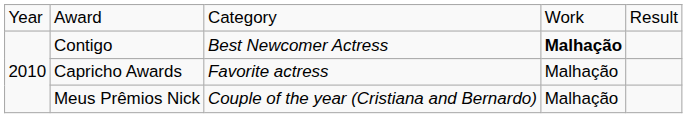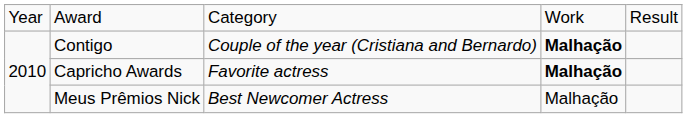 <table class="wikitable">
 <tr>
 <td>Year</td>
 <td>Award</td>
 <td>Category</td>
 <td>Work</td>
 <td>Result</td>
 </tr>
 <tr>
 <td rowspan="3">2010</td>
 <td>Contigo</td>
-<td><em>Best Newcomer Actress</em></td>
+<td><em>Couple of the year (Cristiana and Bernardo)</em></td>
 <td><strong>Malhação</strong></td>
 <td></td>
 </tr>
 <tr>
 <td>Capricho Awards</td>
 <td><em>Favorite actress</em></td>
-<td>Malhação</td>
+<td><strong>Malhação</strong></td>
 <td></td>
 </tr>
 <tr>
 <td>Meus Prêmios Nick</td>
-<td><em>Couple of the year (Cristiana and Bernardo)</em></td>
+<td><em>Best Newcomer Actress</em></td>
 <td>Malhação</td>
 <td></td>
 </tr>
 </table>
